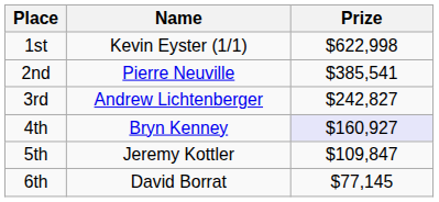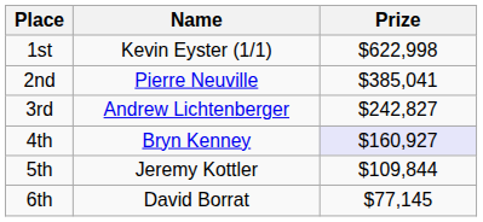 <table class="wikitable">
 <tr>
 <th width="50">Place</th>
 <th width="200">Name</th>
 <th width="125">Prize</th>
 </tr>
 <tr>
 <td align = "center">1st</td>
 <td align = "center">Kevin Eyster (1/1)</td>
 <td align = "center">$622,998</td>
 </tr>
 <tr>
 <td align = "center">2nd</td>
 <td align = "center"><a href='#'>Pierre Neuville</a></td>
-<td align = "center">$385,541</td>
+<td align = "center">$385,041</td>
 </tr>
 <tr>
 <td align = "center">3rd</td>
 <td align = "center"><a href='#'>Andrew Lichtenberger</a></td>
 <td align = "center">$242,827</td>
 </tr>
 <tr>
 <td align = "center">4th</td>
 <td align = "center"><a href='#'>Bryn Kenney</a></td>
 <td align = "center" style="background: lavender;">$160,927</td>
 </tr>
 <tr>
 <td align = "center">5th</td>
 <td align = "center">Jeremy Kottler</td>
-<td align = "center">$109,847</td>
+<td align = "center">$109,844</td>
 </tr>
 <tr>
 <td align = "center">6th</td>
 <td align = "center">David Borrat</td>
 <td align = "center">$77,145</td>
 </tr>
 </table>
